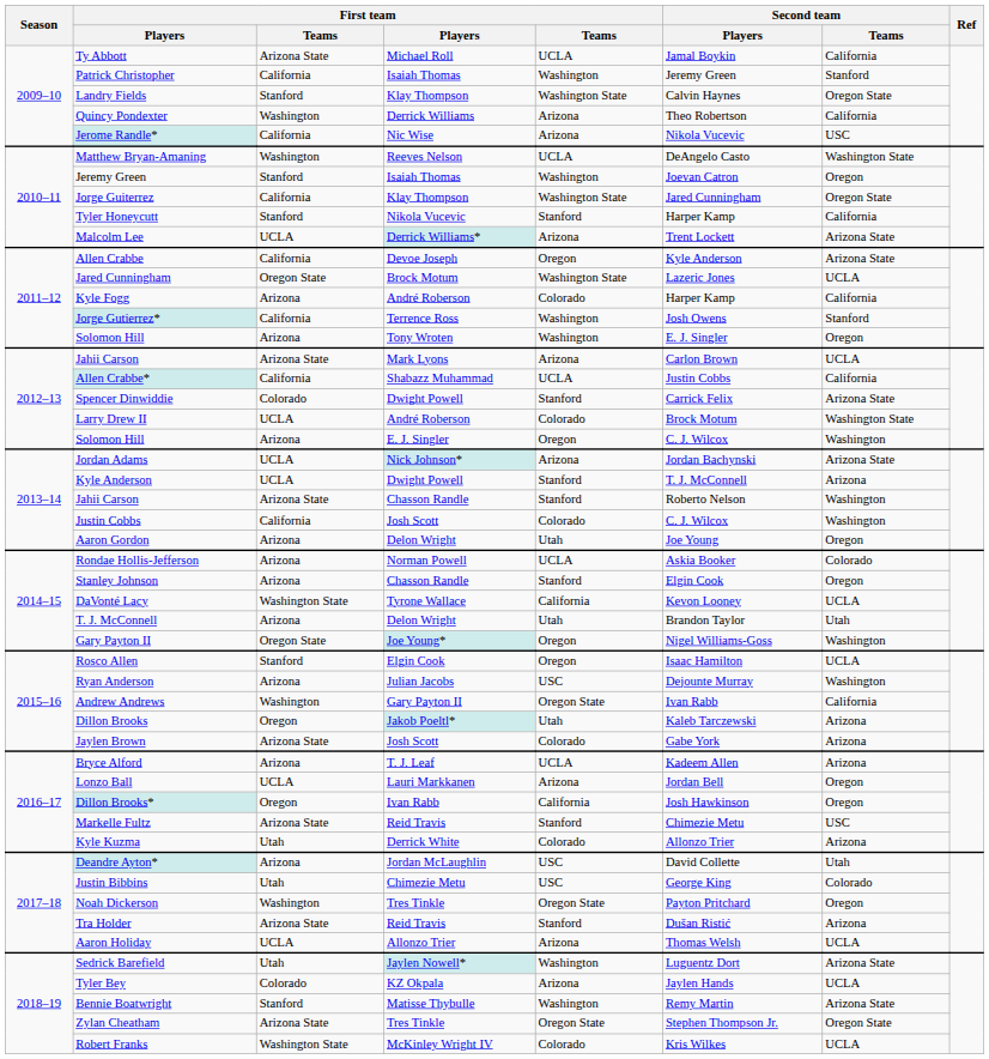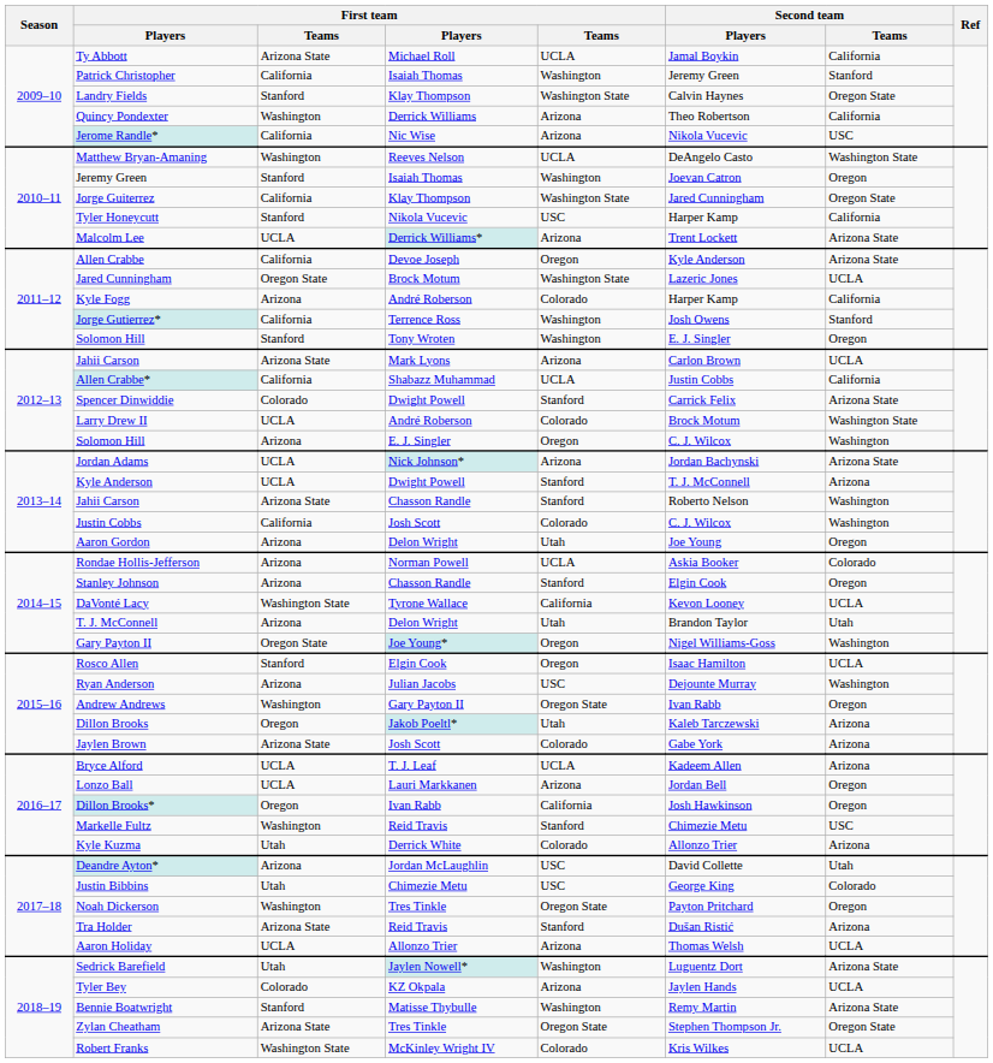 <table class="wikitable" style="width:98%">
 <tr>
 <th rowspan=2>Season</th>
 <th colspan=4>First team</th>
 <th colspan=2>Second team</th>
 <th rowspan=2>Ref</th>
 </tr>
 <tr>
 <th>Players</th>
 <th>Teams</th>
 <th>Players</th>
 <th>Teams</th>
 <th>Players</th>
 <th>Teams</th>
 </tr>
 <tr>
 <td rowspan=5 style="text-align:center;"><a href='#'>2009–10</a></td>
 <td><a href='#'>Ty Abbott</a></td>
 <td>Arizona State</td>
 <td><a href='#'>Michael Roll</a></td>
 <td>UCLA</td>
 <td><a href='#'>Jamal Boykin</a></td>
 <td>California</td>
 <td rowspan=5 style="text-align:center;"></td>
 </tr>
 <tr>
 <td><a href='#'>Patrick Christopher</a></td>
 <td>California</td>
 <td><a href='#'>Isaiah Thomas</a></td>
 <td>Washington</td>
 <td>Jeremy Green</td>
 <td>Stanford</td>
 </tr>
 <tr>
 <td><a href='#'>Landry Fields</a></td>
 <td>Stanford</td>
 <td><a href='#'>Klay Thompson</a></td>
 <td>Washington State</td>
 <td>Calvin Haynes</td>
 <td>Oregon State</td>
 </tr>
 <tr>
 <td><a href='#'>Quincy Pondexter</a></td>
 <td>Washington</td>
 <td><a href='#'>Derrick Williams</a></td>
 <td>Arizona</td>
 <td>Theo Robertson</td>
 <td>California</td>
 </tr>
 <tr>
 <td style="background:#cfecec;"><a href='#'>Jerome Randle</a>*</td>
 <td>California</td>
 <td><a href='#'>Nic Wise</a></td>
 <td>Arizona</td>
 <td><a href='#'>Nikola Vucevic</a></td>
 <td>USC</td>
 </tr>
 <tr style="border-top:2px solid black">
 <td rowspan=5 style="text-align:center;"><a href='#'>2010–11</a></td>
 <td><a href='#'>Matthew Bryan-Amaning</a></td>
 <td>Washington</td>
 <td><a href='#'>Reeves Nelson</a></td>
 <td>UCLA</td>
 <td>DeAngelo Casto</td>
 <td>Washington State</td>
 <td rowspan=5 style="text-align:center;"></td>
 </tr>
 <tr>
 <td>Jeremy Green</td>
 <td>Stanford</td>
 <td><a href='#'>Isaiah Thomas</a></td>
 <td>Washington</td>
 <td><a href='#'>Joevan Catron</a></td>
 <td>Oregon</td>
 </tr>
 <tr>
 <td><a href='#'>Jorge Guiterrez</a></td>
 <td>California</td>
 <td><a href='#'>Klay Thompson</a></td>
 <td>Washington State</td>
 <td><a href='#'>Jared Cunningham</a></td>
 <td>Oregon State</td>
 </tr>
 <tr>
 <td><a href='#'>Tyler Honeycutt</a></td>
 <td>Stanford</td>
 <td><a href='#'>Nikola Vucevic</a></td>
-<td>Stanford</td>
+<td>USC</td>
 <td>Harper Kamp</td>
 <td>California</td>
 </tr>
 <tr>
 <td><a href='#'>Malcolm Lee</a></td>
 <td>UCLA</td>
 <td style="background:#cfecec;"><a href='#'>Derrick Williams</a>*</td>
 <td>Arizona</td>
 <td><a href='#'>Trent Lockett</a></td>
 <td>Arizona State</td>
 </tr>
 <tr style="border-top:2px solid black">
 <td rowspan=5 style="text-align:center;"><a href='#'>2011–12</a></td>
 <td><a href='#'>Allen Crabbe</a></td>
 <td>California</td>
 <td><a href='#'>Devoe Joseph</a></td>
 <td>Oregon</td>
 <td><a href='#'>Kyle Anderson</a></td>
 <td>Arizona State</td>
 <td rowspan=5 style="text-align:center;"></td>
 </tr>
 <tr>
 <td><a href='#'>Jared Cunningham</a></td>
 <td>Oregon State</td>
 <td><a href='#'>Brock Motum</a></td>
 <td>Washington State</td>
 <td><a href='#'>Lazeric Jones</a></td>
 <td>UCLA</td>
 </tr>
 <tr>
 <td><a href='#'>Kyle Fogg</a></td>
 <td>Arizona</td>
 <td><a href='#'>André Roberson</a></td>
 <td>Colorado</td>
 <td>Harper Kamp</td>
 <td>California</td>
 </tr>
 <tr>
 <td style="background:#cfecec;"><a href='#'>Jorge Gutierrez</a>*</td>
 <td>California</td>
 <td><a href='#'>Terrence Ross</a></td>
 <td>Washington</td>
 <td><a href='#'>Josh Owens</a></td>
 <td>Stanford</td>
 </tr>
 <tr>
 <td><a href='#'>Solomon Hill</a></td>
-<td>Arizona</td>
+<td>Stanford</td>
 <td><a href='#'>Tony Wroten</a></td>
 <td>Washington</td>
 <td><a href='#'>E. J. Singler</a></td>
 <td>Oregon</td>
 </tr>
 <tr style="border-top:2px solid black">
 <td rowspan=5 style="text-align:center;"><a href='#'>2012–13</a></td>
 <td><a href='#'>Jahii Carson</a></td>
 <td>Arizona State</td>
 <td><a href='#'>Mark Lyons</a></td>
 <td>Arizona</td>
 <td><a href='#'>Carlon Brown</a></td>
 <td>UCLA</td>
 <td rowspan=5 style="text-align:center;"></td>
 </tr>
 <tr>
 <td style="background:#cfecec;"><a href='#'>Allen Crabbe</a>*</td>
 <td>California</td>
 <td><a href='#'>Shabazz Muhammad</a></td>
 <td>UCLA</td>
 <td><a href='#'>Justin Cobbs</a></td>
 <td>California</td>
 </tr>
 <tr>
 <td><a href='#'>Spencer Dinwiddie</a></td>
 <td>Colorado</td>
 <td><a href='#'>Dwight Powell</a></td>
 <td>Stanford</td>
 <td><a href='#'>Carrick Felix</a></td>
 <td>Arizona State</td>
 </tr>
 <tr>
 <td><a href='#'>Larry Drew II</a></td>
 <td>UCLA</td>
 <td><a href='#'>André Roberson</a></td>
 <td>Colorado</td>
 <td><a href='#'>Brock Motum</a></td>
 <td>Washington State</td>
 </tr>
 <tr>
 <td><a href='#'>Solomon Hill</a></td>
 <td>Arizona</td>
 <td><a href='#'>E. J. Singler</a></td>
 <td>Oregon</td>
 <td><a href='#'>C. J. Wilcox</a></td>
 <td>Washington</td>
 </tr>
 <tr style="border-top:2px solid black">
 <td rowspan=5 style="text-align:center;"><a href='#'>2013–14</a></td>
 <td><a href='#'>Jordan Adams</a></td>
 <td>UCLA</td>
 <td style="background:#cfecec;"><a href='#'>Nick Johnson</a>*</td>
 <td>Arizona</td>
 <td><a href='#'>Jordan Bachynski</a></td>
 <td>Arizona State</td>
 <td rowspan=5 style="text-align:center;"></td>
 </tr>
 <tr>
 <td><a href='#'>Kyle Anderson</a></td>
 <td>UCLA</td>
 <td><a href='#'>Dwight Powell</a></td>
 <td>Stanford</td>
 <td><a href='#'>T. J. McConnell</a></td>
 <td>Arizona</td>
 </tr>
 <tr>
 <td><a href='#'>Jahii Carson</a></td>
 <td>Arizona State</td>
 <td><a href='#'>Chasson Randle</a></td>
 <td>Stanford</td>
 <td>Roberto Nelson</td>
 <td>Washington</td>
 </tr>
 <tr>
 <td><a href='#'>Justin Cobbs</a></td>
 <td>California</td>
 <td><a href='#'>Josh Scott</a></td>
 <td>Colorado</td>
 <td><a href='#'>C. J. Wilcox</a></td>
 <td>Washington</td>
 </tr>
 <tr>
 <td><a href='#'>Aaron Gordon</a></td>
 <td>Arizona</td>
 <td><a href='#'>Delon Wright</a></td>
 <td>Utah</td>
 <td><a href='#'>Joe Young</a></td>
 <td>Oregon</td>
 </tr>
 <tr>
 </tr>
 <tr style="border-top:2px solid black">
 <td rowspan=5 style="text-align:center;"><a href='#'>2014–15</a></td>
 <td><a href='#'>Rondae Hollis-Jefferson</a></td>
 <td>Arizona</td>
 <td><a href='#'>Norman Powell</a></td>
 <td>UCLA</td>
 <td><a href='#'>Askia Booker</a></td>
 <td>Colorado</td>
 <td rowspan=5 style="text-align:center;"></td>
 </tr>
 <tr>
 <td><a href='#'>Stanley Johnson</a></td>
 <td>Arizona</td>
 <td><a href='#'>Chasson Randle</a></td>
 <td>Stanford</td>
 <td><a href='#'>Elgin Cook</a></td>
 <td>Oregon</td>
 </tr>
 <tr>
 <td><a href='#'>DaVonté Lacy</a></td>
 <td>Washington State</td>
 <td><a href='#'>Tyrone Wallace</a></td>
 <td>California</td>
 <td><a href='#'>Kevon Looney</a></td>
 <td>UCLA</td>
 </tr>
 <tr>
 <td><a href='#'>T. J. McConnell</a></td>
 <td>Arizona</td>
 <td><a href='#'>Delon Wright</a></td>
 <td>Utah</td>
 <td>Brandon Taylor</td>
 <td>Utah</td>
 </tr>
 <tr>
 <td><a href='#'>Gary Payton II</a></td>
 <td>Oregon State</td>
 <td style="background:#cfecec;"><a href='#'>Joe Young</a>*</td>
 <td>Oregon</td>
 <td><a href='#'>Nigel Williams-Goss</a></td>
 <td>Washington</td>
 </tr>
 <tr>
 </tr>
 <tr style="border-top:2px solid black">
 <td rowspan=5 style="text-align:center;"><a href='#'>2015–16</a></td>
 <td><a href='#'>Rosco Allen</a></td>
 <td>Stanford</td>
 <td><a href='#'>Elgin Cook</a></td>
 <td>Oregon</td>
 <td><a href='#'>Isaac Hamilton</a></td>
 <td>UCLA</td>
 <td rowspan=5 style="text-align:center;"></td>
 </tr>
 <tr>
 <td><a href='#'>Ryan Anderson</a></td>
 <td>Arizona</td>
 <td><a href='#'>Julian Jacobs</a></td>
 <td>USC</td>
 <td><a href='#'>Dejounte Murray</a></td>
 <td>Washington</td>
 </tr>
 <tr>
 <td><a href='#'>Andrew Andrews</a></td>
 <td>Washington</td>
 <td><a href='#'>Gary Payton II</a></td>
 <td>Oregon State</td>
 <td><a href='#'>Ivan Rabb</a></td>
-<td>California</td>
+<td>Oregon</td>
 </tr>
 <tr>
 <td><a href='#'>Dillon Brooks</a></td>
 <td>Oregon</td>
 <td bgcolor=#cfecec><a href='#'>Jakob Poeltl</a>*</td>
 <td>Utah</td>
 <td><a href='#'>Kaleb Tarczewski</a></td>
 <td>Arizona</td>
 </tr>
 <tr>
 <td><a href='#'>Jaylen Brown</a></td>
 <td>Arizona State</td>
 <td><a href='#'>Josh Scott</a></td>
 <td>Colorado</td>
 <td><a href='#'>Gabe York</a></td>
 <td>Arizona</td>
 </tr>
 <tr>
 </tr>
 <tr style="border-top:2px solid black">
 <td rowspan=5 style="text-align:center;"><a href='#'>2016–17</a></td>
 <td><a href='#'>Bryce Alford</a></td>
-<td>Arizona</td>
+<td>UCLA</td>
 <td><a href='#'>T. J. Leaf</a></td>
 <td>UCLA</td>
 <td><a href='#'>Kadeem Allen</a></td>
 <td>Arizona</td>
 <td rowspan="5" style="text-align:center;"></td>
 </tr>
 <tr>
 <td><a href='#'>Lonzo Ball</a></td>
 <td>UCLA</td>
 <td><a href='#'>Lauri Markkanen</a></td>
 <td>Arizona</td>
 <td><a href='#'>Jordan Bell</a></td>
 <td>Oregon</td>
 </tr>
 <tr>
 <td style="background:#cfecec;"><a href='#'>Dillon Brooks</a>*</td>
 <td>Oregon</td>
 <td><a href='#'>Ivan Rabb</a></td>
 <td>California</td>
 <td><a href='#'>Josh Hawkinson</a></td>
 <td>Oregon</td>
 </tr>
 <tr>
 <td><a href='#'>Markelle Fultz</a></td>
-<td>Arizona State</td>
+<td>Washington</td>
 <td><a href='#'>Reid Travis</a></td>
 <td>Stanford</td>
 <td><a href='#'>Chimezie Metu</a></td>
 <td>USC</td>
 </tr>
 <tr>
 <td><a href='#'>Kyle Kuzma</a></td>
 <td>Utah</td>
 <td><a href='#'>Derrick White</a></td>
 <td>Colorado</td>
 <td><a href='#'>Allonzo Trier</a></td>
 <td>Arizona</td>
 </tr>
 <tr>
 </tr>
 <tr style="border-top:2px solid black">
 <td rowspan="5" style="text-align:center;"><a href='#'>2017–18</a></td>
 <td style="background:#cfecec;"><a href='#'>Deandre Ayton</a>*</td>
 <td>Arizona</td>
 <td><a href='#'>Jordan McLaughlin</a></td>
 <td>USC</td>
 <td>David Collette</td>
 <td>Utah</td>
 <td rowspan="5" style="text-align:center;"></td>
 </tr>
 <tr>
 <td><a href='#'>Justin Bibbins</a></td>
 <td>Utah</td>
 <td><a href='#'>Chimezie Metu</a></td>
 <td>USC</td>
 <td><a href='#'>George King</a></td>
 <td>Colorado</td>
 </tr>
 <tr>
 <td><a href='#'>Noah Dickerson</a></td>
 <td>Washington</td>
 <td><a href='#'>Tres Tinkle</a></td>
 <td>Oregon State</td>
 <td><a href='#'>Payton Pritchard</a></td>
 <td>Oregon</td>
 </tr>
 <tr>
 <td><a href='#'>Tra Holder</a></td>
 <td>Arizona State</td>
 <td><a href='#'>Reid Travis</a></td>
 <td>Stanford</td>
 <td><a href='#'>Dušan Ristić</a></td>
 <td>Arizona</td>
 </tr>
 <tr>
 <td><a href='#'>Aaron Holiday</a></td>
 <td>UCLA</td>
 <td><a href='#'>Allonzo Trier</a></td>
 <td>Arizona</td>
 <td><a href='#'>Thomas Welsh</a></td>
 <td>UCLA</td>
 </tr>
 <tr>
 </tr>
 <tr style="border-top:2px solid black">
 <td rowspan="5" style="text-align:center;"><a href='#'>2018–19</a></td>
 <td><a href='#'>Sedrick Barefield</a></td>
 <td>Utah</td>
 <td style="background:#cfecec;"><a href='#'>Jaylen Nowell</a>*</td>
 <td>Washington</td>
 <td><a href='#'>Luguentz Dort</a></td>
 <td>Arizona State</td>
 <td rowspan="5" style="text-align:center;"></td>
 </tr>
 <tr>
 <td><a href='#'>Tyler Bey</a></td>
 <td>Colorado</td>
 <td><a href='#'>KZ Okpala</a></td>
 <td>Arizona</td>
 <td><a href='#'>Jaylen Hands</a></td>
 <td>UCLA</td>
 </tr>
 <tr>
 <td><a href='#'>Bennie Boatwright</a></td>
 <td>Stanford</td>
 <td><a href='#'>Matisse Thybulle</a></td>
 <td>Washington</td>
 <td><a href='#'>Remy Martin</a></td>
 <td>Arizona State</td>
 </tr>
 <tr>
 <td><a href='#'>Zylan Cheatham</a></td>
 <td>Arizona State</td>
 <td><a href='#'>Tres Tinkle</a></td>
 <td>Oregon State</td>
 <td><a href='#'>Stephen Thompson Jr.</a></td>
 <td>Oregon State</td>
 </tr>
 <tr>
 <td><a href='#'>Robert Franks</a></td>
 <td>Washington State</td>
 <td><a href='#'>McKinley Wright IV</a></td>
 <td>Colorado</td>
 <td><a href='#'>Kris Wilkes</a></td>
 <td>UCLA</td>
 </tr>
 </table>
